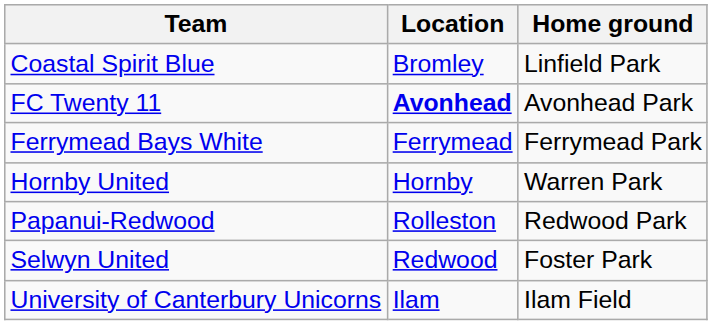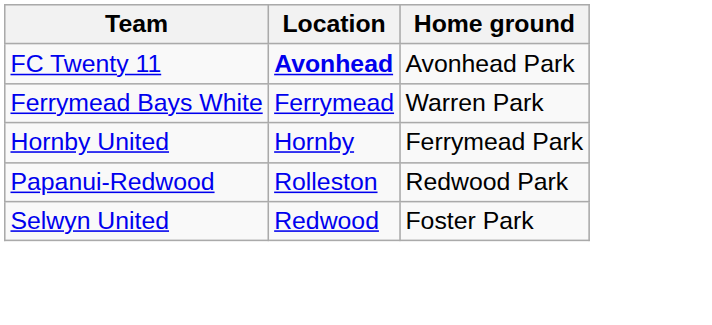 <table class="wikitable sortable">
 <tr>
 <th>Team</th>
 <th>Location</th>
 <th>Home ground</th>
-</tr>
-<tr>
-<td><a href='#'>Coastal Spirit Blue</a></td>
-<td><a href='#'>Bromley</a></td>
-<td>Linfield Park</td>
 </tr>
 <tr>
 <td><a href='#'>FC Twenty 11</a></td>
 <td><strong><a href='#'>Avonhead</a></strong></td>
 <td>Avonhead Park</td>
 </tr>
 <tr>
 <td><a href='#'>Ferrymead Bays White</a></td>
 <td><a href='#'>Ferrymead</a></td>
-<td>Ferrymead Park</td>
+<td>Warren Park</td>
 </tr>
 <tr>
 <td><a href='#'>Hornby United</a></td>
 <td><a href='#'>Hornby</a></td>
-<td>Warren Park</td>
+<td>Ferrymead Park</td>
 </tr>
 <tr>
 <td><a href='#'>Papanui-Redwood</a></td>
 <td><a href='#'>Rolleston</a></td>
 <td>Redwood Park</td>
 </tr>
 <tr>
 <td><a href='#'>Selwyn United</a></td>
 <td><a href='#'>Redwood</a></td>
 <td>Foster Park</td>
 </tr>
-<tr>
-<td><a href='#'>University of Canterbury Unicorns</a></td>
-<td><a href='#'>Ilam</a></td>
-<td>Ilam Field</td>
-</tr>
 </table>
